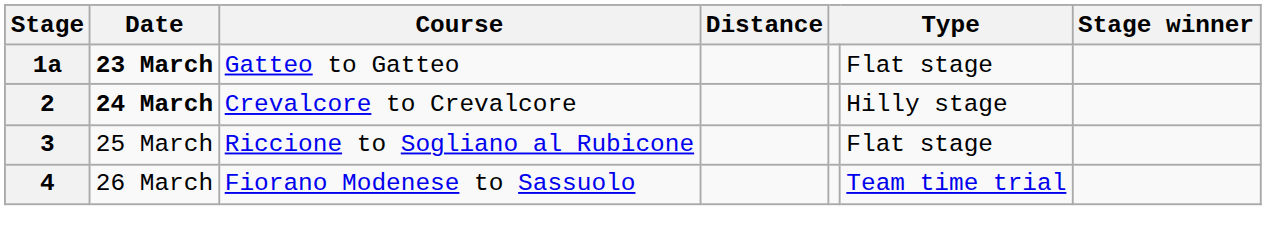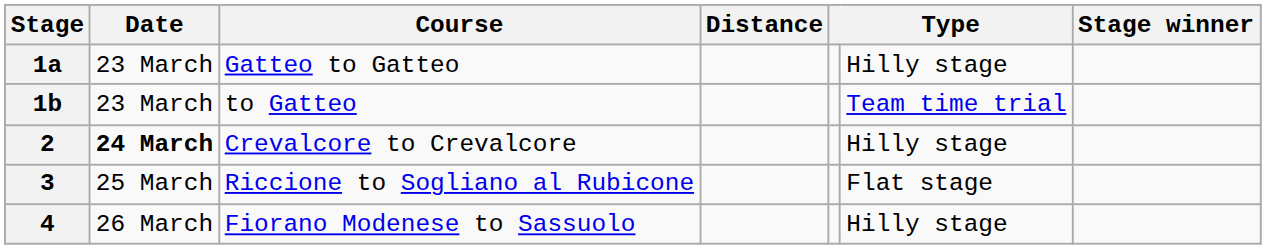 <table class="wikitable">
 <tr>
 <th scope="col">Stage</th>
 <th scope="col">Date</th>
 <th scope="col">Course</th>
 <th scope="col">Distance</th>
 <th scope="col" colspan="2">Type</th>
 <th scope="col">Stage winner</th>
 </tr>
 <tr>
 <th scope="row" style="text-align:center;">1a</th>
-<td style="text-align:center;"><strong>23 March</strong></td>
+<td style="text-align:center;">23 March</td>
 <td><a href='#'>Gatteo</a> to Gatteo</td>
 <td style="text-align:center;"></td>
 <td></td>
-<td>Flat stage</td>
+<td>Hilly stage</td>
+<td></td>
+</tr>
+<tr>
+<th scope="row" style="text-align:center;">1b</th>
+<td style="text-align:center;">23 March</td>
+<td> to <a href='#'>Gatteo</a></td>
+<td style="text-align:center;"></td>
+<td></td>
+<td><a href='#'>Team time trial</a></td>
 <td></td>
 </tr>
 <tr>
 <th scope="row" style="text-align:center;">2</th>
 <td style="text-align:center;"><strong>24 March</strong></td>
 <td><a href='#'>Crevalcore</a> to Crevalcore</td>
 <td style="text-align:center;"></td>
 <td></td>
 <td>Hilly stage</td>
 <td></td>
 </tr>
 <tr>
 <th scope="row" style="text-align:center;">3</th>
 <td style="text-align:center;">25 March</td>
 <td><a href='#'>Riccione</a> to <a href='#'>Sogliano al Rubicone</a></td>
 <td style="text-align:center;"></td>
 <td></td>
 <td>Flat stage</td>
 <td></td>
 </tr>
 <tr>
 <th scope="row" style="text-align:center;">4</th>
 <td style="text-align:center;">26 March</td>
 <td><a href='#'>Fiorano Modenese</a> to <a href='#'>Sassuolo</a></td>
 <td style="text-align:center;"></td>
 <td></td>
-<td><a href='#'>Team time trial</a></td>
+<td>Hilly stage</td>
 <td></td>
 </tr>
 </table>
